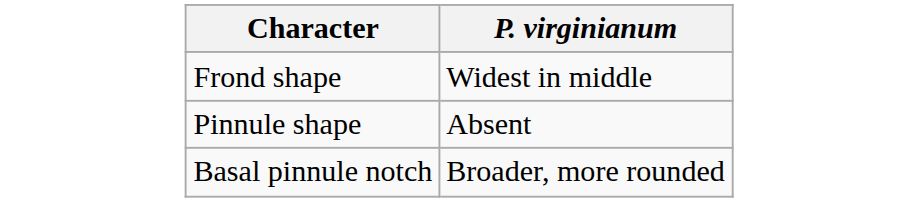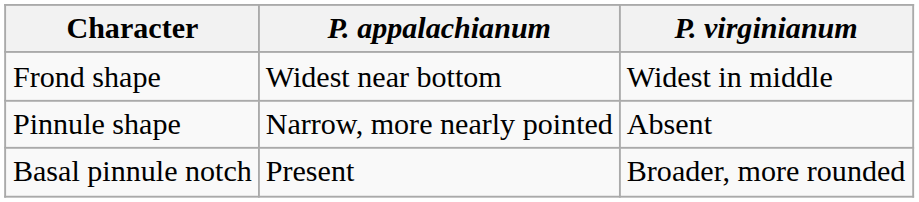 <table class="wikitable" style="margin-left: auto; margin-right: auto;">
 <tr>
 <th scope="col">Character</th>
+<th scope="col"><em>P. appalachianum</em></th>
 <th scope="col"><em>P. virginianum</em></th>
 </tr>
 <tr>
 <td>Frond shape</td>
+<td>Widest near bottom</td>
 <td>Widest in middle</td>
 </tr>
 <tr>
 <td>Pinnule shape</td>
+<td>Narrow, more nearly pointed</td>
 <td>Absent</td>
 </tr>
 <tr>
 <td>Basal pinnule notch</td>
+<td>Present</td>
 <td>Broader, more rounded</td>
 </tr>
 </table>
